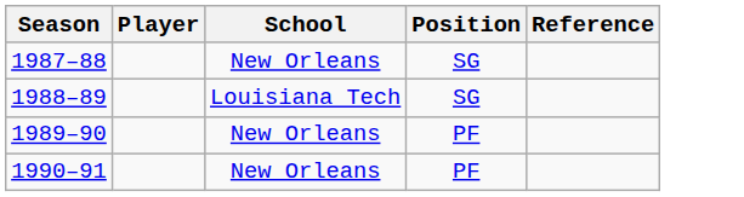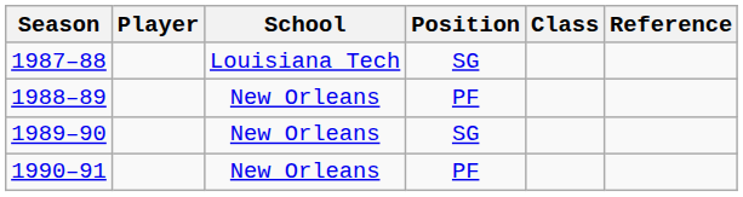 <table class="wikitable sortable">
 <tr>
 <th>Season</th>
 <th>Player</th>
 <th>School</th>
 <th>Position</th>
+<th class="unsortable">Class</th>
 <th class="unsortable">Reference</th>
 </tr>
 <tr align=center>
 <td><a href='#'>1987–88</a></td>
 <td></td>
-<td><a href='#'>New Orleans</a></td>
+<td><a href='#'>Louisiana Tech</a></td>
 <td><a href='#'>SG</a></td>
+<td></td>
 <td></td>
 </tr>
 <tr align=center>
 <td><a href='#'>1988–89</a></td>
 <td></td>
-<td><a href='#'>Louisiana Tech</a></td>
-<td><a href='#'>SG</a></td>
+<td><a href='#'>New Orleans</a></td>
+<td><a href='#'>PF</a></td>
+<td></td>
 <td></td>
 </tr>
 <tr align=center>
 <td><a href='#'>1989–90</a></td>
 <td></td>
 <td><a href='#'>New Orleans</a></td>
-<td><a href='#'>PF</a></td>
+<td><a href='#'>SG</a></td>
+<td></td>
 <td></td>
 </tr>
 <tr align=center>
 <td><a href='#'>1990–91</a></td>
 <td></td>
 <td><a href='#'>New Orleans</a></td>
 <td><a href='#'>PF</a></td>
 <td></td>
+<td></td>
 </tr>
 </table>
